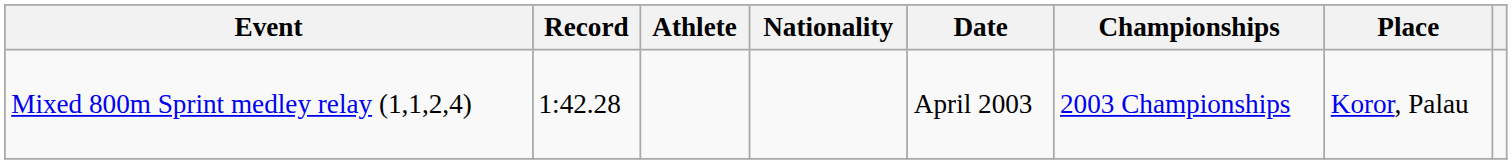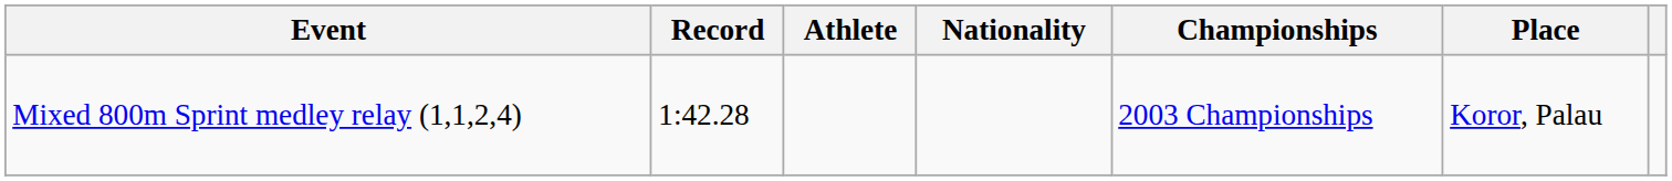 <table class="wikitable" style="font-size:95%; width: 95%;">
 <tr>
 <th>Event</th>
 <th>Record</th>
 <th>Athlete</th>
 <th>Nationality</th>
-<th>Date</th>
 <th>Championships</th>
 <th>Place</th>
 <th></th>
 </tr>
 <tr>
 <td><a href='#'>Mixed 800m Sprint medley relay</a> (1,1,2,4)</td>
 <td>1:42.28</td>
 <td><br><br><br></td>
 <td></td>
-<td>April 2003</td>
 <td><a href='#'>2003 Championships</a></td>
 <td> <a href='#'>Koror</a>, Palau</td>
 <td></td>
 </tr>
 </table>
